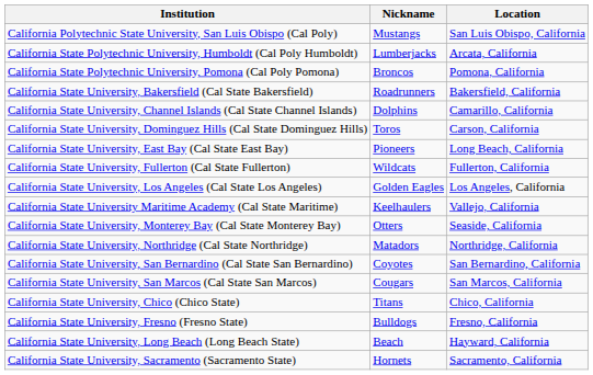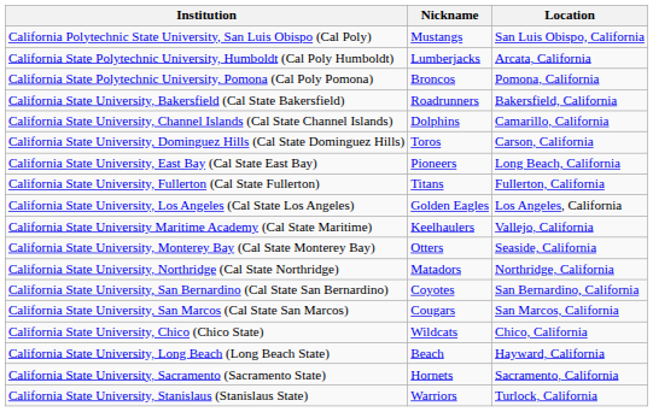 <table class="wikitable">
 <tr>
 <th>Institution</th>
 <th>Nickname</th>
 <th>Location</th>
 </tr>
 <tr>
 <td><a href='#'>California Polytechnic State University, San Luis Obispo</a> (Cal Poly)</td>
 <td><a href='#'>Mustangs</a></td>
 <td><a href='#'>San Luis Obispo, California</a></td>
 </tr>
 <tr>
 <td><a href='#'>California State Polytechnic University, Humboldt</a> (Cal Poly Humboldt)</td>
 <td><a href='#'>Lumberjacks</a></td>
 <td><a href='#'>Arcata, California</a></td>
 </tr>
 <tr>
 <td><a href='#'>California State Polytechnic University, Pomona</a> (Cal Poly Pomona)</td>
 <td><a href='#'>Broncos</a></td>
 <td><a href='#'>Pomona, California</a></td>
 </tr>
 <tr>
 <td><a href='#'>California State University, Bakersfield</a> (Cal State Bakersfield)</td>
 <td><a href='#'>Roadrunners</a></td>
 <td><a href='#'>Bakersfield, California</a></td>
 </tr>
 <tr>
 <td><a href='#'>California State University, Channel Islands</a> (Cal State Channel Islands)</td>
 <td><a href='#'>Dolphins</a></td>
 <td><a href='#'>Camarillo, California</a></td>
 </tr>
 <tr>
 <td><a href='#'>California State University, Dominguez Hills</a> (Cal State Dominguez Hills)</td>
 <td><a href='#'>Toros</a></td>
 <td><a href='#'>Carson, California</a></td>
 </tr>
 <tr>
 <td><a href='#'>California State University, East Bay</a> (Cal State East Bay)</td>
 <td><a href='#'>Pioneers</a></td>
 <td><a href='#'>Long Beach, California</a></td>
 </tr>
 <tr>
 <td><a href='#'>California State University, Fullerton</a> (Cal State Fullerton)</td>
-<td><a href='#'>Wildcats</a></td>
+<td><a href='#'>Titans</a></td>
 <td><a href='#'>Fullerton, California</a></td>
 </tr>
 <tr>
 <td><a href='#'>California State University, Los Angeles</a> (Cal State Los Angeles)</td>
 <td><a href='#'>Golden Eagles</a></td>
 <td><a href='#'>Los Angeles</a>, California</td>
 </tr>
 <tr>
 <td><a href='#'>California State University Maritime Academy</a> (Cal State Maritime)</td>
 <td><a href='#'>Keelhaulers</a></td>
 <td><a href='#'>Vallejo, California</a></td>
 </tr>
 <tr>
 <td><a href='#'>California State University, Monterey Bay</a> (Cal State Monterey Bay)</td>
 <td><a href='#'>Otters</a></td>
 <td><a href='#'>Seaside, California</a></td>
 </tr>
 <tr>
 <td><a href='#'>California State University, Northridge</a> (Cal State Northridge)</td>
 <td><a href='#'>Matadors</a></td>
 <td><a href='#'>Northridge, California</a></td>
 </tr>
 <tr>
 <td><a href='#'>California State University, San Bernardino</a> (Cal State San Bernardino)</td>
 <td><a href='#'>Coyotes</a></td>
 <td><a href='#'>San Bernardino, California</a></td>
 </tr>
 <tr>
 <td><a href='#'>California State University, San Marcos</a> (Cal State San Marcos)</td>
 <td><a href='#'>Cougars</a></td>
 <td><a href='#'>San Marcos, California</a></td>
 </tr>
 <tr>
 <td><a href='#'>California State University, Chico</a> (Chico State)</td>
-<td><a href='#'>Titans</a></td>
+<td><a href='#'>Wildcats</a></td>
 <td><a href='#'>Chico, California</a></td>
-</tr>
-<tr>
-<td><a href='#'>California State University, Fresno</a> (Fresno State)</td>
-<td><a href='#'>Bulldogs</a></td>
-<td><a href='#'>Fresno, California</a></td>
 </tr>
 <tr>
 <td><a href='#'>California State University, Long Beach</a> (Long Beach State)</td>
 <td><a href='#'>Beach</a></td>
 <td><a href='#'>Hayward, California</a></td>
 </tr>
 <tr>
 <td><a href='#'>California State University, Sacramento</a> (Sacramento State)</td>
 <td><a href='#'>Hornets</a></td>
 <td><a href='#'>Sacramento, California</a></td>
 </tr>
+<tr>
+<td><a href='#'>California State University, Stanislaus</a> (Stanislaus State)</td>
+<td><a href='#'>Warriors</a></td>
+<td><a href='#'>Turlock, California</a></td>
+</tr>
 </table>
